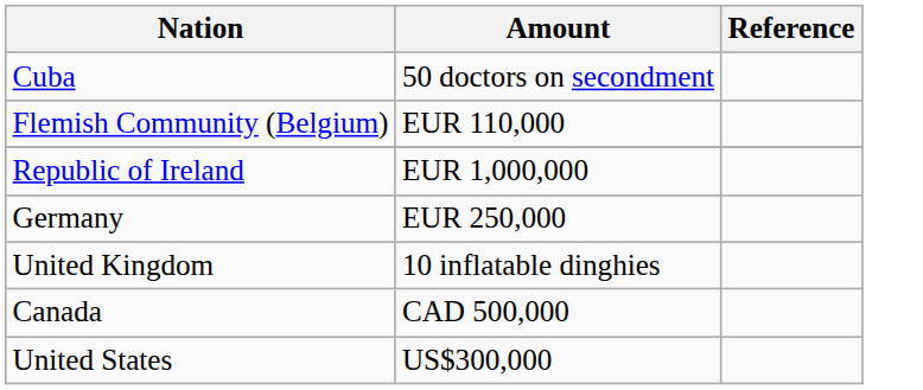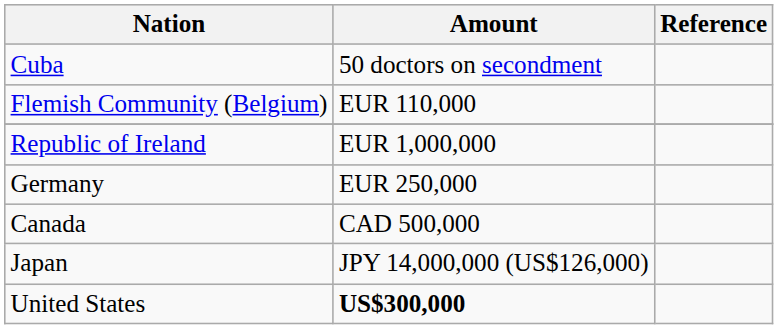 <table class="wikitable">
 <tr>
 <th>Nation</th>
 <th>Amount</th>
 <th>Reference</th>
 </tr>
 <tr>
 <td><a href='#'>Cuba</a></td>
 <td>50 doctors on <a href='#'>secondment</a></td>
 <td></td>
 </tr>
 <tr>
 <td><a href='#'>Flemish Community</a> (<a href='#'>Belgium</a>)</td>
 <td>EUR 110,000</td>
 <td></td>
 </tr>
 <tr>
 </tr>
 <tr>
 <td><a href='#'>Republic of Ireland</a></td>
 <td>EUR 1,000,000</td>
 <td></td>
 </tr>
 <tr>
 <td>Germany</td>
 <td>EUR 250,000</td>
 <td></td>
 </tr>
 <tr>
-<td>United Kingdom</td>
-<td>10 inflatable dinghies</td>
-<td></td>
-</tr>
-<tr>
 <td>Canada</td>
 <td>CAD 500,000</td>
 <td></td>
 </tr>
 <tr>
+<td>Japan</td>
+<td>JPY 14,000,000 (US$126,000)</td>
+<td></td>
+</tr>
+<tr>
 <td>United States</td>
-<td>US$300,000</td>
+<td><strong>US$300,000</strong></td>
 <td></td>
 </tr>
 </table>
